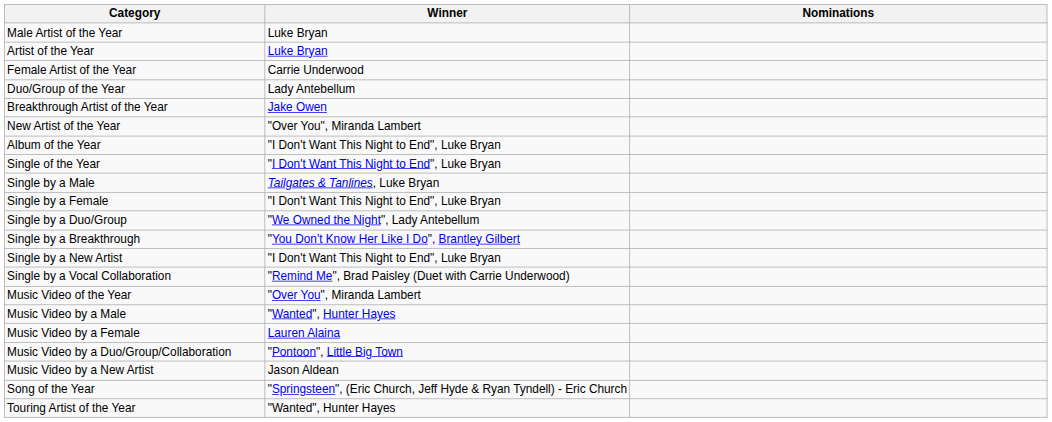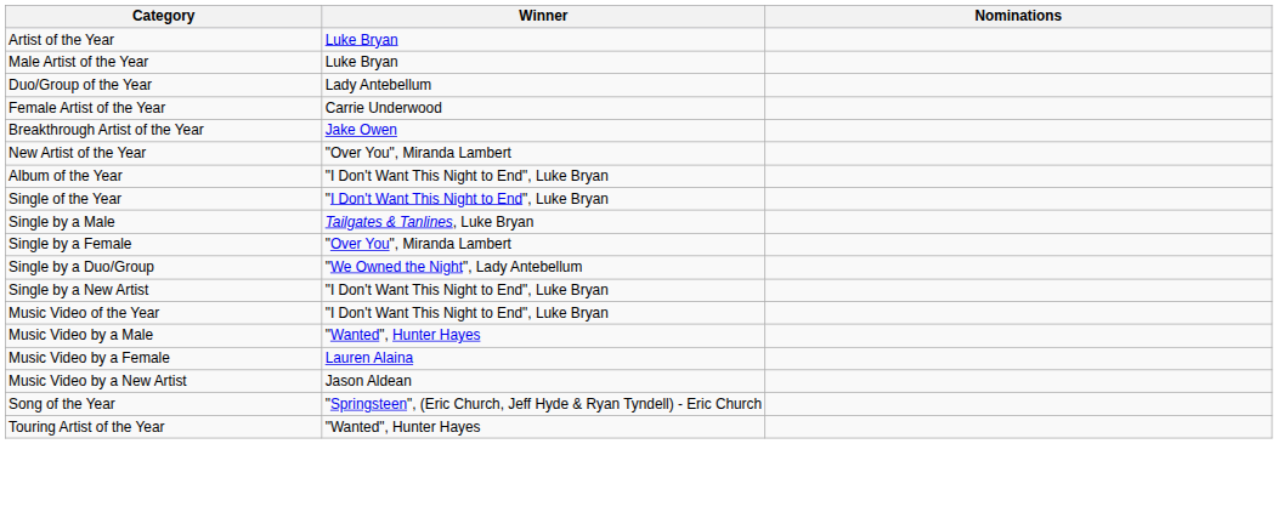 <table class=wikitable>
 <tr align=center bgcolor=lavender>
 <th width=25%>Category</th>
 <th width=35%>Winner</th>
 <th width=50%>Nominations</th>
 </tr>
 <tr>
+<td>Artist of the Year</td>
+<td><a href='#'>Luke Bryan</a></td>
+<td></td>
+</tr>
+<tr>
 <td>Male Artist of the Year</td>
 <td>Luke Bryan</td>
 <td></td>
 </tr>
 <tr>
-<td>Artist of the Year</td>
-<td><a href='#'>Luke Bryan</a></td>
+<td>Duo/Group of the Year</td>
+<td>Lady Antebellum</td>
 <td></td>
 </tr>
 <tr>
 <td>Female Artist of the Year</td>
 <td>Carrie Underwood</td>
-<td></td>
-</tr>
-<tr>
-<td>Duo/Group of the Year</td>
-<td>Lady Antebellum</td>
 <td></td>
 </tr>
 <tr>
 <td>Breakthrough Artist of the Year</td>
 <td><a href='#'>Jake Owen</a></td>
 <td></td>
 </tr>
 <tr>
 <td>New Artist of the Year</td>
 <td>"Over You", Miranda Lambert</td>
 <td></td>
 </tr>
 <tr>
 <td>Album of the Year</td>
 <td>"I Don't Want This Night to End", Luke Bryan</td>
 <td></td>
 </tr>
 <tr>
 <td>Single of the Year</td>
 <td>"<a href='#'>I Don't Want This Night to End</a>", Luke Bryan</td>
 <td></td>
 </tr>
 <tr>
 <td>Single by a Male</td>
 <td><em><a href='#'>Tailgates & Tanlines</a></em>, Luke Bryan</td>
 <td></td>
 </tr>
 <tr>
 <td>Single by a Female</td>
-<td>"I Don't Want This Night to End", Luke Bryan</td>
+<td>"<a href='#'>Over You</a>", Miranda Lambert</td>
 <td></td>
 </tr>
 <tr>
 <td>Single by a Duo/Group</td>
 <td>"<a href='#'>We Owned the Night</a>", Lady Antebellum</td>
 <td></td>
 </tr>
 <tr>
-<td>Single by a Breakthrough</td>
-<td>"<a href='#'>You Don't Know Her Like I Do</a>", <a href='#'>Brantley Gilbert</a></td>
-<td></td>
-</tr>
-<tr>
 <td>Single by a New Artist</td>
 <td>"I Don't Want This Night to End", Luke Bryan</td>
 <td></td>
 </tr>
 <tr>
-<td>Single by a Vocal Collaboration</td>
-<td>"<a href='#'>Remind Me</a>", Brad Paisley (Duet with Carrie Underwood)</td>
-<td></td>
-</tr>
-<tr>
 <td>Music Video of the Year</td>
-<td>"<a href='#'>Over You</a>", Miranda Lambert</td>
+<td>"I Don't Want This Night to End", Luke Bryan</td>
 <td></td>
 </tr>
 <tr>
 <td>Music Video by a Male</td>
 <td>"<a href='#'>Wanted</a>", <a href='#'>Hunter Hayes</a></td>
 <td></td>
 </tr>
 <tr>
 <td>Music Video by a Female</td>
 <td><a href='#'>Lauren Alaina</a></td>
-<td></td>
-</tr>
-<tr>
-<td>Music Video by a Duo/Group/Collaboration</td>
-<td>"<a href='#'>Pontoon</a>", <a href='#'>Little Big Town</a></td>
 <td></td>
 </tr>
 <tr>
 <td>Music Video by a New Artist</td>
 <td>Jason Aldean</td>
 <td></td>
 </tr>
 <tr>
 <td>Song of the Year</td>
 <td>"<a href='#'>Springsteen</a>", (Eric Church, Jeff Hyde & Ryan Tyndell) - Eric Church</td>
 <td></td>
 </tr>
 <tr>
 <td>Touring Artist of the Year</td>
 <td>"Wanted", Hunter Hayes</td>
 <td></td>
 </tr>
 </table>
